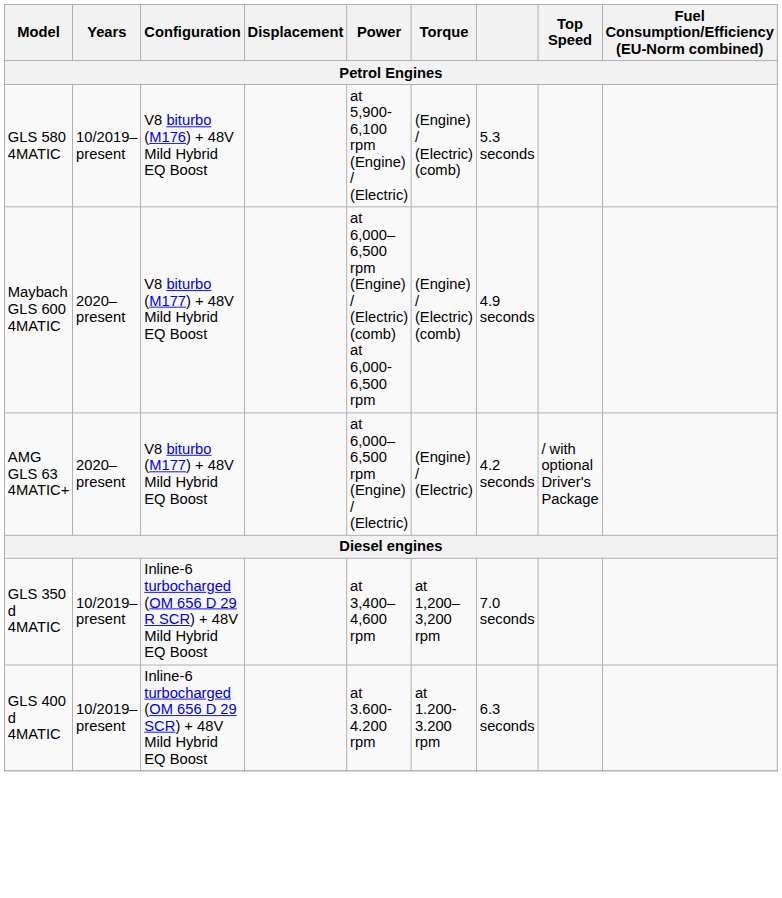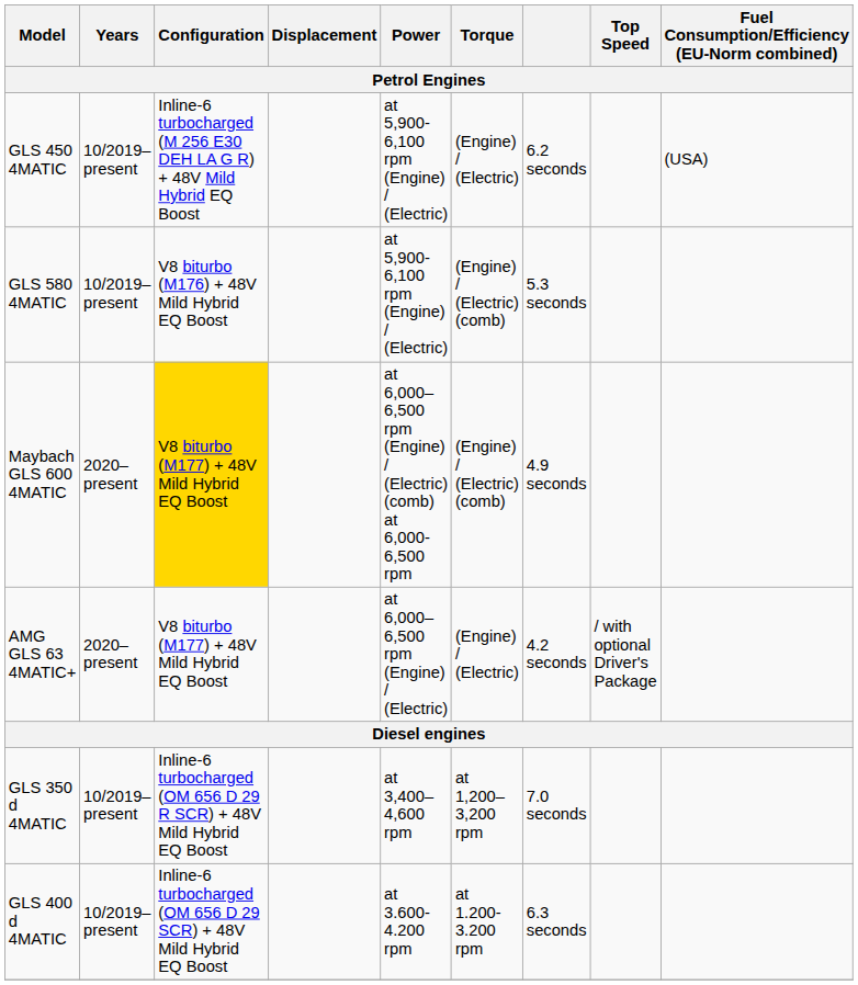 <table class="wikitable">
 <tr>
 <th>Model</th>
 <th>Years</th>
 <th>Configuration</th>
 <th>Displacement</th>
 <th>Power</th>
 <th>Torque</th>
 <th></th>
 <th>Top Speed</th>
 <th>Fuel Consumption/Efficiency<br>(EU-Norm combined)</th>
 </tr>
 <tr>
 <th colspan="9" style="text-align:center">Petrol Engines</th>
 </tr>
 <tr>
+<td>GLS 450 4MATIC</td>
+<td>10/2019–present</td>
+<td>Inline-6 <a href='#'>turbocharged</a> (<a href='#'>M 256 E30 DEH LA G R</a>) + 48V <a href='#'>Mild Hybrid</a> EQ Boost</td>
+<td></td>
+<td> at 5,900-6,100 rpm (Engine) /  (Electric)</td>
+<td> (Engine) /  (Electric)</td>
+<td>6.2 seconds</td>
+<td></td>
+<td> (USA)</td>
+</tr>
+<tr>
 <td>GLS 580 4MATIC</td>
 <td>10/2019–present</td>
 <td>V8 <a href='#'>biturbo</a> (<a href='#'>M176</a>) + 48V Mild Hybrid EQ Boost</td>
 <td></td>
 <td> at 5,900-6,100 rpm (Engine) /  (Electric)</td>
 <td> (Engine) /  (Electric) (comb) </td>
 <td>5.3 seconds</td>
 <td></td>
 <td></td>
 </tr>
 <tr>
 <td>Maybach GLS 600 4MATIC</td>
 <td>2020–present</td>
-<td>V8 <a href='#'>biturbo</a> (<a href='#'>M177</a>) + 48V Mild Hybrid EQ Boost</td>
+<td style="background: gold;">V8 <a href='#'>biturbo</a> (<a href='#'>M177</a>) + 48V Mild Hybrid EQ Boost</td>
 <td></td>
 <td> at 6,000–6,500 rpm (Engine) /  (Electric) (comb)  at 6,000-6,500 rpm</td>
 <td> (Engine) /  (Electric) (comb) </td>
 <td>4.9 seconds</td>
 <td></td>
 <td></td>
 </tr>
 <tr>
 <td>AMG GLS 63 4MATIC+</td>
 <td>2020–present</td>
 <td>V8 <a href='#'>biturbo</a> (<a href='#'>M177</a>) + 48V Mild Hybrid EQ Boost</td>
 <td></td>
 <td> at 6,000–6,500 rpm (Engine) /  (Electric)</td>
 <td> (Engine) /  (Electric)</td>
 <td>4.2 seconds</td>
 <td> /  with optional Driver's Package</td>
 <td></td>
 </tr>
 <tr>
 <th colspan="9" style="text-align:center">Diesel engines</th>
 </tr>
 <tr>
 <td>GLS 350 d 4MATIC</td>
 <td>10/2019–present</td>
 <td>Inline-6 <a href='#'>turbocharged</a> (<a href='#'>OM 656 D 29 R SCR</a>) + 48V Mild Hybrid EQ Boost</td>
 <td></td>
 <td> at 3,400–4,600 rpm</td>
 <td> at 1,200–3,200 rpm</td>
 <td>7.0 seconds</td>
 <td></td>
 <td></td>
 </tr>
 <tr>
 <td>GLS 400 d 4MATIC</td>
 <td>10/2019–present</td>
 <td>Inline-6 <a href='#'>turbocharged</a> (<a href='#'>OM 656 D 29 SCR</a>) + 48V Mild Hybrid EQ Boost</td>
 <td></td>
 <td> at 3.600-4.200 rpm</td>
 <td> at 1.200-3.200 rpm</td>
 <td>6.3 seconds</td>
 <td></td>
 <td></td>
 </tr>
 <tr>
 </tr>
 </table>
